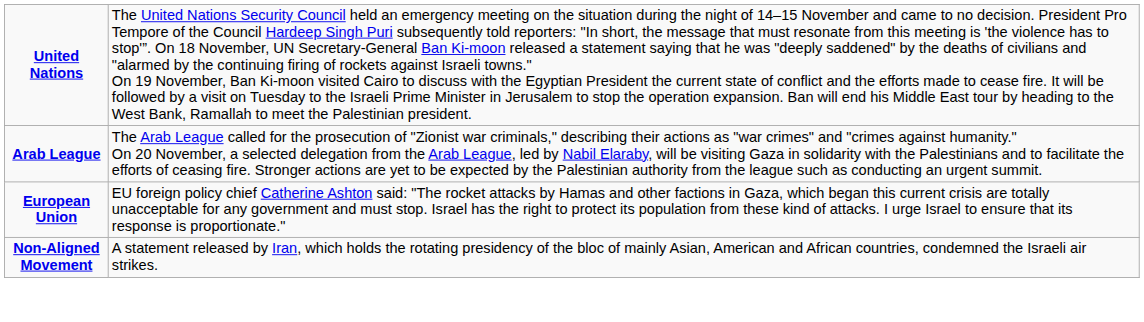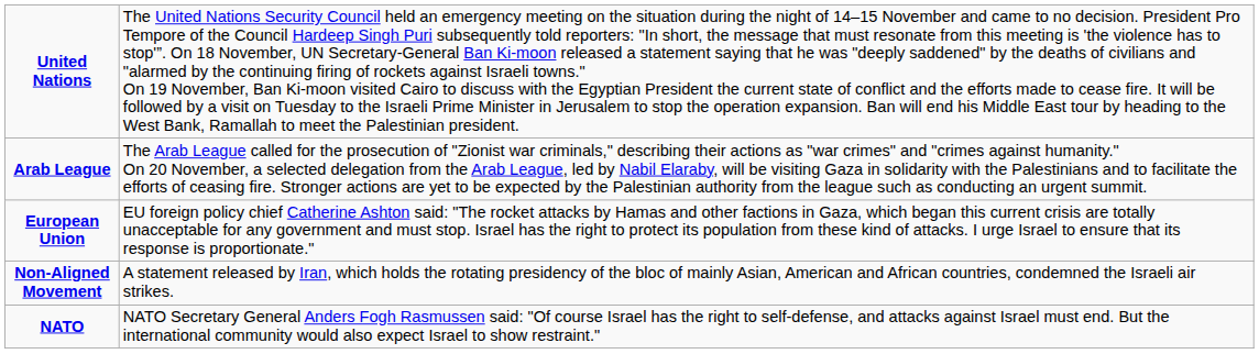 <table class="wikitable">
 <tr>
 <td style="text-align:center;"><strong><a href='#'>United Nations</a></strong></td>
 <td>The <a href='#'>United Nations Security Council</a> held an emergency meeting on the situation during the night of 14–15 November and came to no decision. President Pro Tempore of the Council <a href='#'>Hardeep Singh Puri</a> subsequently told reporters: "In short, the message that must resonate from this meeting is 'the violence has to stop'”. On 18 November, UN Secretary-General <a href='#'>Ban Ki-moon</a> released a statement saying that he was "deeply saddened" by the deaths of civilians and "alarmed by the continuing firing of rockets against Israeli towns."<br>On 19 November, Ban Ki-moon visited Cairo to discuss with the Egyptian President the current state of conflict and the efforts made to cease fire. It will be followed by a visit on Tuesday to the Israeli Prime Minister in Jerusalem to stop the operation expansion. Ban will end his Middle East tour by heading to the West Bank, Ramallah to meet the Palestinian president.</td>
 </tr>
 <tr>
 <td style="text-align:center;"><strong><a href='#'>Arab League</a></strong></td>
 <td>The <a href='#'>Arab League</a> called for the prosecution of "Zionist war criminals," describing their actions as "war crimes" and "crimes against humanity."<br>On 20 November, a selected delegation from the <a href='#'>Arab League</a>, led by <a href='#'>Nabil Elaraby</a>, will be visiting Gaza in solidarity with the Palestinians and to facilitate the efforts of ceasing fire. Stronger actions are yet to be expected by the Palestinian authority from the league such as conducting an urgent summit.</td>
 </tr>
 <tr>
 <td style="text-align:center;"><strong><a href='#'>European Union</a></strong></td>
 <td>EU foreign policy chief <a href='#'>Catherine Ashton</a> said: "The rocket attacks by Hamas and other factions in Gaza, which began this current crisis are totally unacceptable for any government and must stop. Israel has the right to protect its population from these kind of attacks. I urge Israel to ensure that its response is proportionate."</td>
 </tr>
 <tr>
 <td style="text-align:center;"><strong><a href='#'>Non-Aligned Movement</a></strong></td>
 <td>A statement released by <a href='#'>Iran</a>, which holds the rotating presidency of the bloc of mainly Asian, American and African countries, condemned the Israeli air strikes.</td>
 </tr>
+<tr>
+<td style="text-align:center;"><strong><a href='#'>NATO</a></strong></td>
+<td>NATO Secretary General <a href='#'>Anders Fogh Rasmussen</a> said: "Of course Israel has the right to self-defense, and attacks against Israel must end. But the international community would also expect Israel to show restraint."</td>
+</tr>
 </table>
